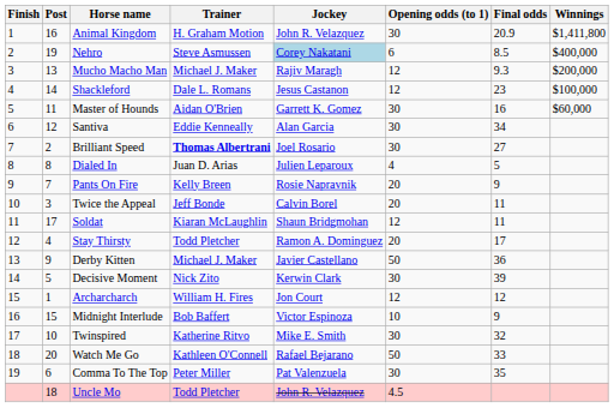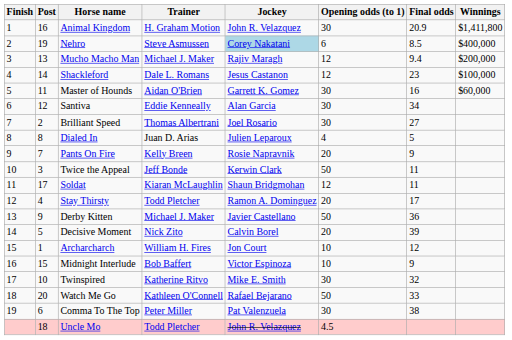 <table class="wikitable sortable">
 <tr>
 <th>Finish</th>
 <th>Post</th>
 <th>Horse name</th>
 <th>Trainer</th>
 <th>Jockey</th>
 <th>Opening odds (to 1)</th>
 <th>Final odds</th>
 <th>Winnings</th>
 </tr>
 <tr>
 <td>1</td>
 <td>16</td>
 <td><a href='#'>Animal Kingdom</a></td>
 <td><a href='#'>H. Graham Motion</a></td>
 <td><a href='#'>John R. Velazquez</a></td>
 <td>30</td>
 <td>20.9</td>
 <td>$1,411,800</td>
 </tr>
 <tr>
 <td>2</td>
 <td>19</td>
 <td><a href='#'>Nehro</a></td>
 <td><a href='#'>Steve Asmussen</a></td>
 <td style="background: lightblue;"><a href='#'>Corey Nakatani</a></td>
 <td>6</td>
 <td>8.5</td>
 <td>$400,000</td>
 </tr>
 <tr>
 <td>3</td>
 <td>13</td>
 <td><a href='#'>Mucho Macho Man</a></td>
 <td><a href='#'>Michael J. Maker</a></td>
 <td><a href='#'>Rajiv Maragh</a></td>
 <td>12</td>
-<td>9.3</td>
+<td>9.4</td>
 <td>$200,000</td>
 </tr>
 <tr>
 <td>4</td>
 <td>14</td>
 <td><a href='#'>Shackleford</a></td>
 <td><a href='#'>Dale L. Romans</a></td>
 <td><a href='#'>Jesus Castanon</a></td>
 <td>12</td>
 <td>23</td>
 <td>$100,000</td>
 </tr>
 <tr>
 <td>5</td>
 <td>11</td>
 <td>Master of Hounds</td>
 <td><a href='#'>Aidan O'Brien</a></td>
 <td><a href='#'>Garrett K. Gomez</a></td>
 <td>30</td>
 <td>16</td>
 <td>$60,000</td>
 </tr>
 <tr>
 <td>6</td>
 <td>12</td>
 <td>Santiva</td>
 <td><a href='#'>Eddie Kenneally</a></td>
 <td><a href='#'>Alan Garcia</a></td>
 <td>30</td>
 <td>34</td>
 <td></td>
 </tr>
 <tr>
 <td>7</td>
 <td>2</td>
 <td>Brilliant Speed</td>
-<td><strong><a href='#'>Thomas Albertrani</a></strong></td>
+<td><a href='#'>Thomas Albertrani</a></td>
 <td><a href='#'>Joel Rosario</a></td>
 <td>30</td>
 <td>27</td>
 <td></td>
 </tr>
 <tr>
 <td>8</td>
 <td>8</td>
 <td><a href='#'>Dialed In</a></td>
 <td>Juan D. Arias</td>
 <td><a href='#'>Julien Leparoux</a></td>
 <td>4</td>
 <td>5</td>
 <td></td>
 </tr>
 <tr>
 <td>9</td>
 <td>7</td>
 <td><a href='#'>Pants On Fire</a></td>
 <td><a href='#'>Kelly Breen</a></td>
 <td><a href='#'>Rosie Napravnik</a></td>
 <td>20</td>
 <td>9</td>
 <td></td>
 </tr>
 <tr>
 <td>10</td>
 <td>3</td>
 <td>Twice the Appeal</td>
 <td><a href='#'>Jeff Bonde</a></td>
-<td><a href='#'>Calvin Borel</a></td>
-<td>20</td>
+<td><a href='#'>Kerwin Clark</a></td>
+<td>50</td>
 <td>11</td>
 <td></td>
 </tr>
 <tr>
 <td>11</td>
 <td>17</td>
 <td><a href='#'>Soldat</a></td>
 <td><a href='#'>Kiaran McLaughlin</a></td>
 <td><a href='#'>Shaun Bridgmohan</a></td>
 <td>12</td>
 <td>11</td>
 <td></td>
 </tr>
 <tr>
 <td>12</td>
 <td>4</td>
 <td><a href='#'>Stay Thirsty</a></td>
 <td><a href='#'>Todd Pletcher</a></td>
 <td><a href='#'>Ramon A. Dominguez</a></td>
 <td>20</td>
 <td>17</td>
 <td></td>
 </tr>
 <tr>
 <td>13</td>
 <td>9</td>
 <td>Derby Kitten</td>
 <td><a href='#'>Michael J. Maker</a></td>
 <td><a href='#'>Javier Castellano</a></td>
 <td>50</td>
 <td>36</td>
 <td></td>
 </tr>
 <tr>
 <td>14</td>
 <td>5</td>
 <td>Decisive Moment</td>
 <td><a href='#'>Nick Zito</a></td>
-<td><a href='#'>Kerwin Clark</a></td>
-<td>30</td>
+<td><a href='#'>Calvin Borel</a></td>
+<td>20</td>
 <td>39</td>
 <td></td>
 </tr>
 <tr>
 <td>15</td>
 <td>1</td>
 <td><a href='#'>Archarcharch</a></td>
 <td><a href='#'>William H. Fires</a></td>
 <td><a href='#'>Jon Court</a></td>
-<td>12</td>
+<td>10</td>
 <td>12</td>
 <td></td>
 </tr>
 <tr>
 <td>16</td>
 <td>15</td>
 <td>Midnight Interlude</td>
 <td><a href='#'>Bob Baffert</a></td>
 <td><a href='#'>Victor Espinoza</a></td>
 <td>10</td>
 <td>9</td>
 <td></td>
 </tr>
 <tr>
 <td>17</td>
 <td>10</td>
 <td>Twinspired</td>
 <td><a href='#'>Katherine Ritvo</a></td>
 <td><a href='#'>Mike E. Smith</a></td>
 <td>30</td>
 <td>32</td>
 <td></td>
 </tr>
 <tr>
 <td>18</td>
 <td>20</td>
 <td>Watch Me Go</td>
 <td><a href='#'>Kathleen O'Connell</a></td>
 <td><a href='#'>Rafael Bejarano</a></td>
 <td>50</td>
 <td>33</td>
 <td></td>
 </tr>
 <tr>
 <td>19</td>
 <td>6</td>
 <td>Comma To The Top</td>
 <td><a href='#'>Peter Miller</a></td>
 <td><a href='#'>Pat Valenzuela</a></td>
 <td>30</td>
-<td>35</td>
+<td>38</td>
 <td></td>
 </tr>
 <tr>
 <td style="background:#fcc;"></td>
 <td style="background:#fcc;">18</td>
 <td style="background:#fcc;"><a href='#'>Uncle Mo</a></td>
 <td style="background:#fcc;"><a href='#'>Todd Pletcher</a></td>
 <td style="background:#fcc;"><s><a href='#'>John R. Velazquez</a></s> </td>
 <td style="background:#fcc;">4.5</td>
 <td style="background:#fcc;"></td>
 <td style="background:#fcc;"></td>
 </tr>
 </table>
